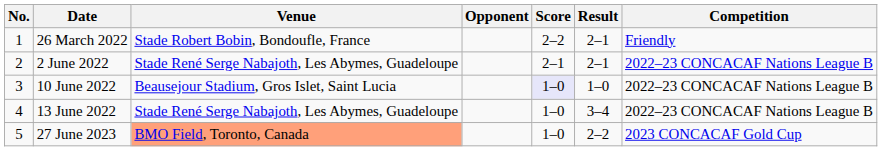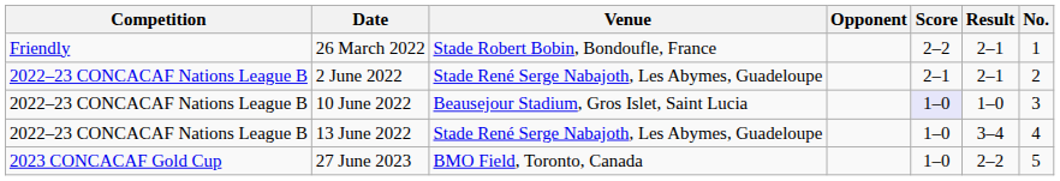 <table class="wikitable sortable">
 <tr>
-<th>No.</th>
+<th>Competition</th>
 <th>Date</th>
 <th>Venue</th>
 <th>Opponent</th>
 <th>Score</th>
 <th>Result</th>
-<th>Competition</th>
+<th>No.</th>
 </tr>
 <tr>
-<td align=center>1</td>
+<td><a href='#'>Friendly</a></td>
 <td>26 March 2022</td>
 <td><a href='#'>Stade Robert Bobin</a>, Bondoufle, France</td>
 <td></td>
 <td align=center>2–2</td>
 <td align=center>2–1</td>
-<td><a href='#'>Friendly</a></td>
+<td align=center>1</td>
 </tr>
 <tr>
-<td align=center>2</td>
+<td><a href='#'>2022–23 CONCACAF Nations League B</a></td>
 <td>2 June 2022</td>
 <td><a href='#'>Stade René Serge Nabajoth</a>, Les Abymes, Guadeloupe</td>
 <td></td>
 <td align=center>2–1</td>
 <td align=center>2–1</td>
-<td><a href='#'>2022–23 CONCACAF Nations League B</a></td>
+<td align=center>2</td>
 </tr>
 <tr>
-<td align=center>3</td>
+<td>2022–23 CONCACAF Nations League B</td>
 <td>10 June 2022</td>
 <td><a href='#'>Beausejour Stadium</a>, Gros Islet, Saint Lucia</td>
 <td></td>
 <td align=center style="background: lavender;">1–0</td>
 <td align=center>1–0</td>
-<td>2022–23 CONCACAF Nations League B</td>
+<td align=center>3</td>
 </tr>
 <tr>
-<td align=center>4</td>
+<td>2022–23 CONCACAF Nations League B</td>
 <td>13 June 2022</td>
 <td><a href='#'>Stade René Serge Nabajoth</a>, Les Abymes, Guadeloupe</td>
 <td></td>
 <td align=center>1–0</td>
 <td align=center>3–4</td>
-<td>2022–23 CONCACAF Nations League B</td>
+<td align=center>4</td>
 </tr>
 <tr>
-<td align=center>5</td>
+<td><a href='#'>2023 CONCACAF Gold Cup</a></td>
 <td>27 June 2023</td>
-<td style="background: lightsalmon;"><a href='#'>BMO Field</a>, Toronto, Canada</td>
+<td><a href='#'>BMO Field</a>, Toronto, Canada</td>
 <td></td>
 <td align=center>1–0</td>
 <td align=center>2–2</td>
-<td><a href='#'>2023 CONCACAF Gold Cup</a></td>
+<td align=center>5</td>
 </tr>
 </table>
